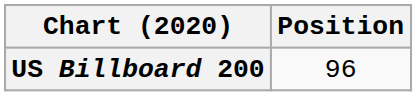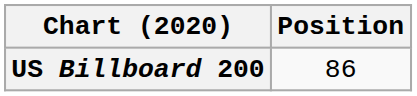 <table class="wikitable plainrowheaders" style="text-align:center">
 <tr>
 <th scope="col">Chart (2020)</th>
 <th scope="col">Position</th>
 </tr>
 <tr>
 <th scope="row">US <em>Billboard</em> 200</th>
-<td>96</td>
+<td>86</td>
 </tr>
 </table>
